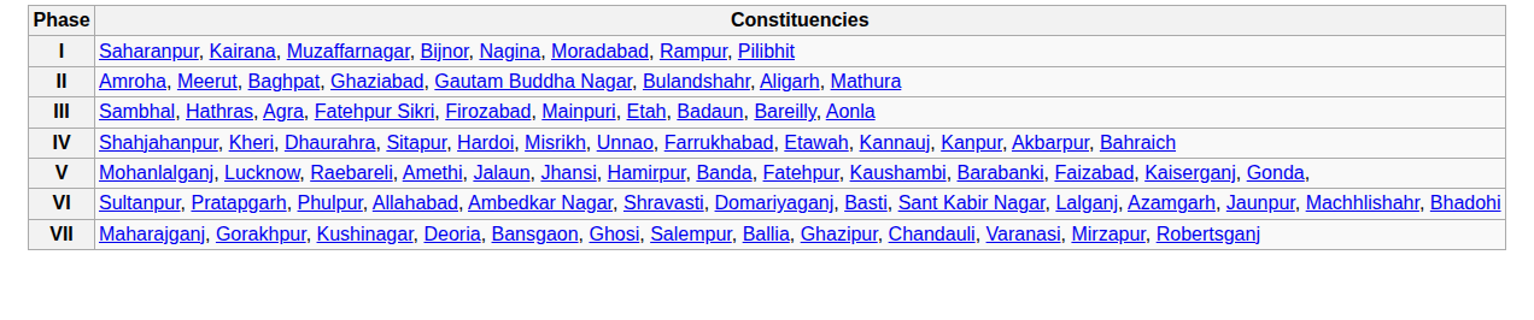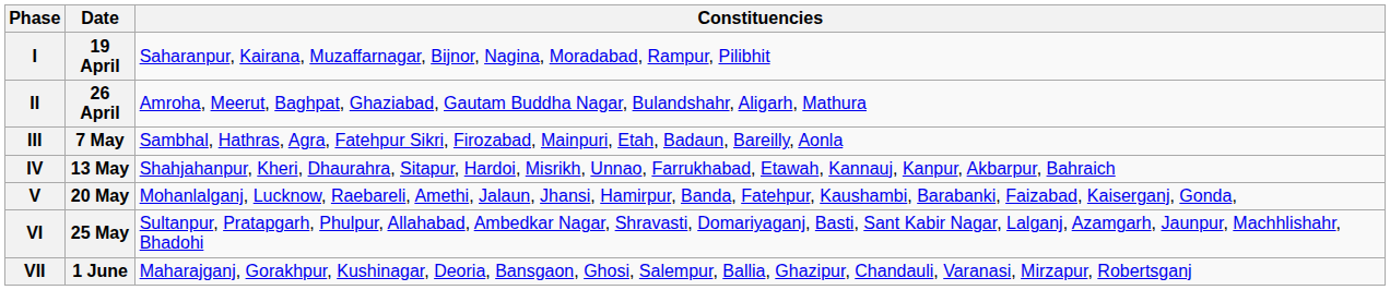 <table class="wikitable" style="margin:auto;">
 <tr>
 <th>Phase</th>
+<th>Date</th>
 <th>Constituencies</th>
 </tr>
 <tr>
 <th>I</th>
+<th>19 April</th>
 <td><a href='#'>Saharanpur</a>, <a href='#'>Kairana</a>, <a href='#'>Muzaffarnagar</a>, <a href='#'>Bijnor</a>, <a href='#'>Nagina</a>, <a href='#'>Moradabad</a>, <a href='#'>Rampur</a>, <a href='#'>Pilibhit</a></td>
 </tr>
 <tr>
 <th>II</th>
+<th>26 April</th>
 <td><a href='#'>Amroha</a>, <a href='#'>Meerut</a>, <a href='#'>Baghpat</a>, <a href='#'>Ghaziabad</a>, <a href='#'>Gautam Buddha Nagar</a>, <a href='#'>Bulandshahr</a>, <a href='#'>Aligarh</a>, <a href='#'>Mathura</a></td>
 </tr>
 <tr>
 <th>III</th>
+<th>7 May</th>
 <td><a href='#'>Sambhal</a>, <a href='#'>Hathras</a>, <a href='#'>Agra</a>, <a href='#'>Fatehpur Sikri</a>, <a href='#'>Firozabad</a>, <a href='#'>Mainpuri</a>, <a href='#'>Etah</a>, <a href='#'>Badaun</a>, <a href='#'>Bareilly</a>, <a href='#'>Aonla</a></td>
 </tr>
 <tr>
 <th>IV</th>
+<th>13 May</th>
 <td><a href='#'>Shahjahanpur</a>, <a href='#'>Kheri</a>, <a href='#'>Dhaurahra</a>, <a href='#'>Sitapur</a>, <a href='#'>Hardoi</a>, <a href='#'>Misrikh</a>, <a href='#'>Unnao</a>, <a href='#'>Farrukhabad</a>, <a href='#'>Etawah</a>, <a href='#'>Kannauj</a>, <a href='#'>Kanpur</a>, <a href='#'>Akbarpur</a>, <a href='#'>Bahraich</a></td>
 </tr>
 <tr>
 <th>V</th>
+<th>20 May</th>
 <td><a href='#'>Mohanlalganj</a>, <a href='#'>Lucknow</a>, <a href='#'>Raebareli</a>, <a href='#'>Amethi</a>, <a href='#'>Jalaun</a>, <a href='#'>Jhansi</a>, <a href='#'>Hamirpur</a>, <a href='#'>Banda</a>, <a href='#'>Fatehpur</a>, <a href='#'>Kaushambi</a>, <a href='#'>Barabanki</a>, <a href='#'>Faizabad</a>, <a href='#'>Kaiserganj</a>, <a href='#'>Gonda</a>,</td>
 </tr>
 <tr>
 <th>VI</th>
+<th>25 May</th>
 <td><a href='#'>Sultanpur</a>, <a href='#'>Pratapgarh</a>, <a href='#'>Phulpur</a>, <a href='#'>Allahabad</a>, <a href='#'>Ambedkar Nagar</a>, <a href='#'>Shravasti</a>, <a href='#'>Domariyaganj</a>, <a href='#'>Basti</a>, <a href='#'>Sant Kabir Nagar</a>, <a href='#'>Lalganj</a>, <a href='#'>Azamgarh</a>, <a href='#'>Jaunpur</a>, <a href='#'>Machhlishahr</a>, <a href='#'>Bhadohi</a></td>
 </tr>
 <tr>
 <th>VII</th>
+<th>1 June</th>
 <td><a href='#'>Maharajganj</a>, <a href='#'>Gorakhpur</a>, <a href='#'>Kushinagar</a>, <a href='#'>Deoria</a>, <a href='#'>Bansgaon</a>, <a href='#'>Ghosi</a>, <a href='#'>Salempur</a>, <a href='#'>Ballia</a>, <a href='#'>Ghazipur</a>, <a href='#'>Chandauli</a>, <a href='#'>Varanasi</a>, <a href='#'>Mirzapur</a>, <a href='#'>Robertsganj</a></td>
 </tr>
 </table>
